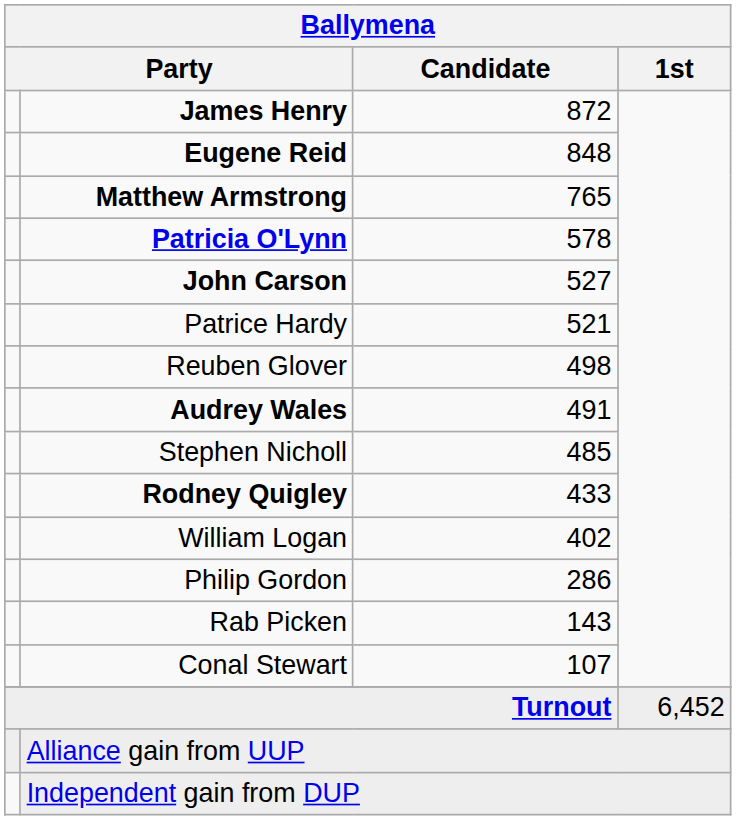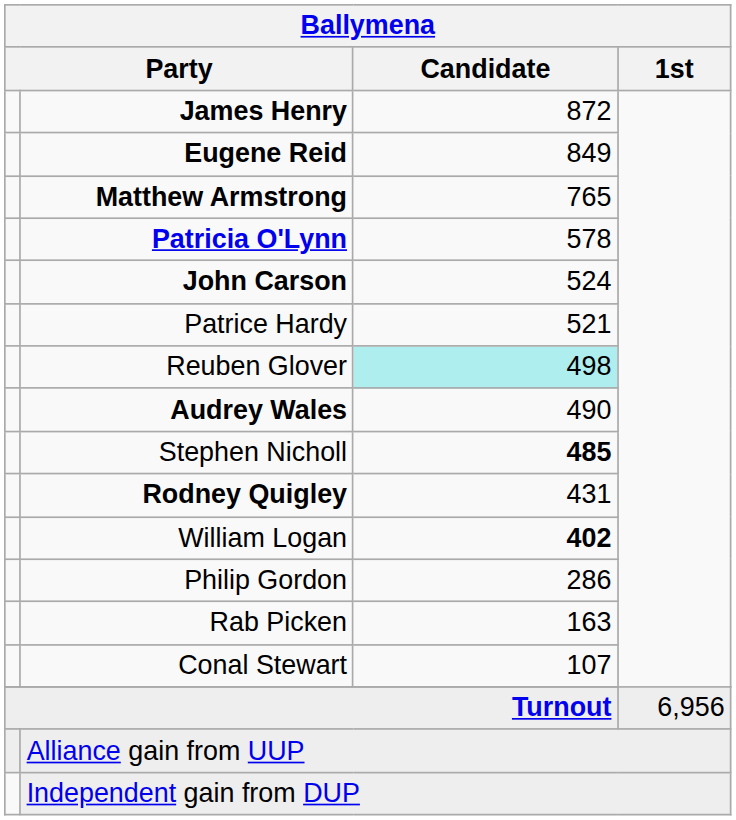 <table class="wikitable">
 <tr>
 <th colspan="4" align="center"><a href='#'>Ballymena</a></th>
 </tr>
 <tr>
 <th colspan="2" align="center" width=200>Party</th>
 <th width=150>Candidate</th>
 <th width=60>1st </th>
 </tr>
 <tr>
 <td></td>
 <td align="right"><strong>James Henry</strong></td>
 <td align="right">872</td>
 </tr>
 <tr>
 <td></td>
 <td align="right"><strong>Eugene Reid</strong></td>
-<td align="right">848</td>
+<td align="right">849</td>
 </tr>
 <tr>
 <td></td>
 <td align="right"><strong>Matthew Armstrong</strong></td>
 <td align="right">765</td>
 </tr>
 <tr>
 <td></td>
 <td align="right"><strong><a href='#'>Patricia O'Lynn</a></strong></td>
 <td align="right">578</td>
 </tr>
 <tr>
 <td></td>
 <td align="right"><strong>John Carson</strong></td>
-<td align="right">527</td>
+<td align="right">524</td>
 </tr>
 <tr>
 <td></td>
 <td align="right">Patrice Hardy</td>
 <td align="right">521</td>
 </tr>
 <tr>
 <td></td>
 <td align="right">Reuben Glover</td>
-<td align="right">498</td>
+<td align="right" style="background: paleturquoise;">498</td>
 </tr>
 <tr>
 <td></td>
 <td align="right"><strong>Audrey Wales</strong></td>
-<td align="right">491</td>
+<td align="right">490</td>
 </tr>
 <tr>
 <td></td>
 <td align="right">Stephen Nicholl</td>
-<td align="right">485</td>
+<td align="right"><strong>485</strong></td>
 </tr>
 <tr>
 <td></td>
 <td align="right"><strong>Rodney Quigley</strong></td>
-<td align="right">433</td>
+<td align="right">431</td>
 </tr>
 <tr>
 <td></td>
 <td align="right">William Logan</td>
-<td align="right">402</td>
+<td align="right"><strong>402</strong></td>
 </tr>
 <tr>
 <td></td>
 <td align="right">Philip Gordon</td>
 <td align="right">286</td>
 </tr>
 <tr>
 <td></td>
 <td align="right">Rab Picken</td>
-<td align="right">143</td>
+<td align="right">163</td>
 </tr>
 <tr>
 <td></td>
 <td align="right">Conal Stewart</td>
 <td align="right">107</td>
 </tr>
 <tr>
 </tr>
 <tr bgcolor="EEEEEE">
 <td colspan=3 align="right"><strong><a href='#'>Turnout</a></strong></td>
-<td align="right">6,452</td>
+<td align="right">6,956</td>
 </tr>
 <tr bgcolor="EEEEEE">
 <td bgcolor=></td>
 <td colspan=4 bgcolor="EEEEEE"><a href='#'>Alliance</a> gain from <a href='#'>UUP</a></td>
 </tr>
 <tr>
 <td bgcolor=></td>
 <td colspan=4 bgcolor="EEEEEE"><a href='#'>Independent</a> gain from <a href='#'>DUP</a></td>
 </tr>
 </table>
